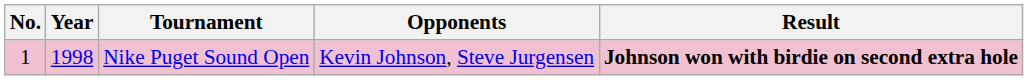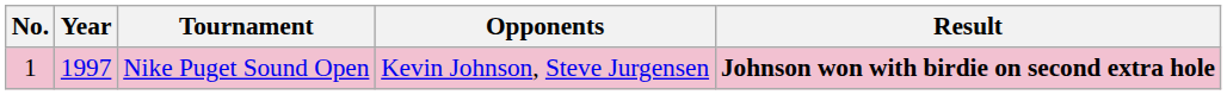 <table class="wikitable" style="font-size:95%;">
 <tr>
 <th>No.</th>
 <th>Year</th>
 <th>Tournament</th>
 <th>Opponents</th>
 <th>Result</th>
 </tr>
 <tr style="background:#F2C1D1;">
 <td align=center>1</td>
-<td><a href='#'>1998</a></td>
+<td><a href='#'>1997</a></td>
 <td><a href='#'>Nike Puget Sound Open</a></td>
 <td> <a href='#'>Kevin Johnson</a>,  <a href='#'>Steve Jurgensen</a></td>
 <td><strong>Johnson won with birdie on second extra hole</strong></td>
 </tr>
 </table>
